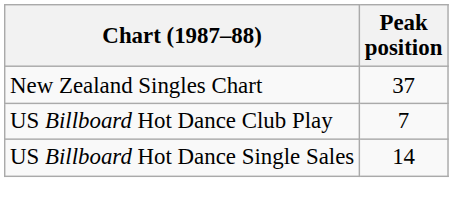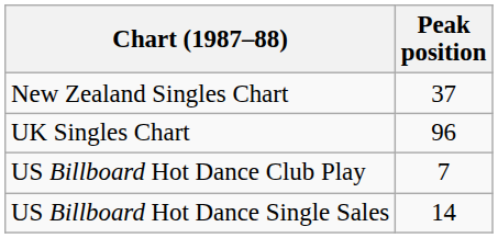 <table class="wikitable sortable">
 <tr>
 <th>Chart (1987–88)</th>
 <th>Peak<br>position</th>
 </tr>
 <tr>
 <td align="left">New Zealand Singles Chart</td>
 <td style="text-align:center;">37</td>
 </tr>
 <tr>
+<td align="left">UK Singles Chart</td>
+<td style="text-align:center;">96</td>
+</tr>
+<tr>
 <td align="left">US <em>Billboard</em> Hot Dance Club Play</td>
 <td style="text-align:center;">7</td>
 </tr>
 <tr>
 <td align="left">US <em>Billboard</em> Hot Dance Single Sales</td>
 <td style="text-align:center;">14</td>
 </tr>
 </table>
